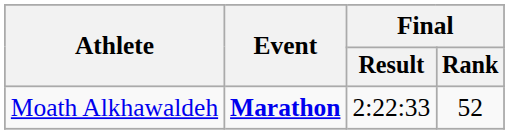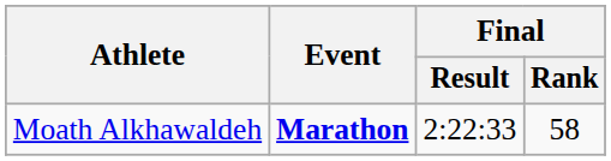 <table class="wikitable" style="font-size:90%">
 <tr>
 <th rowspan="2">Athlete</th>
 <th rowspan="2">Event</th>
 <th colspan="2">Final</th>
 </tr>
 <tr style="font-size:95%">
 <th>Result</th>
 <th>Rank</th>
 </tr>
 <tr align=center>
 <td align=left><a href='#'>Moath Alkhawaldeh</a></td>
 <td align=left><strong><a href='#'>Marathon</a></strong></td>
 <td>2:22:33 </td>
-<td>52</td>
+<td>58</td>
 </tr>
 </table>
